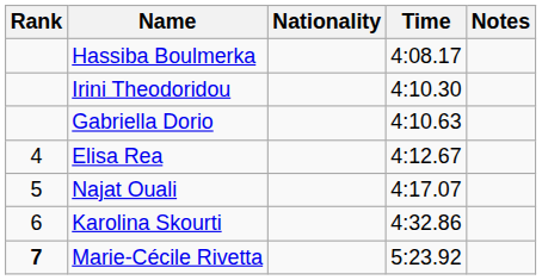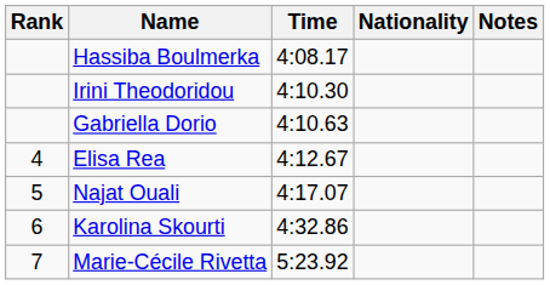 <table class="wikitable sortable" style="text-align:center">
 <tr>
 <th>Rank</th>
 <th>Name</th>
+<th>Time</th>
 <th>Nationality</th>
-<th>Time</th>
 <th>Notes</th>
 </tr>
 <tr>
 <td></td>
 <td align=left><a href='#'>Hassiba Boulmerka</a></td>
+<td>4:08.17</td>
 <td align=left></td>
-<td>4:08.17</td>
 <td></td>
 </tr>
 <tr>
 <td></td>
 <td align=left><a href='#'>Irini Theodoridou</a></td>
+<td>4:10.30</td>
 <td align=left></td>
-<td>4:10.30</td>
 <td></td>
 </tr>
 <tr>
 <td></td>
 <td align=left><a href='#'>Gabriella Dorio</a></td>
+<td>4:10.63</td>
 <td align=left></td>
-<td>4:10.63</td>
 <td></td>
 </tr>
 <tr>
 <td>4</td>
 <td align=left><a href='#'>Elisa Rea</a></td>
+<td>4:12.67</td>
 <td align=left></td>
-<td>4:12.67</td>
 <td></td>
 </tr>
 <tr>
 <td>5</td>
 <td align=left><a href='#'>Najat Ouali</a></td>
+<td>4:17.07</td>
 <td align=left></td>
-<td>4:17.07</td>
 <td></td>
 </tr>
 <tr>
 <td>6</td>
 <td align=left><a href='#'>Karolina Skourti</a></td>
+<td>4:32.86</td>
 <td align=left></td>
-<td>4:32.86</td>
 <td></td>
 </tr>
 <tr>
-<td><strong>7</strong></td>
+<td>7</td>
 <td align=left><a href='#'>Marie-Cécile Rivetta</a></td>
+<td>5:23.92</td>
 <td align=left></td>
-<td>5:23.92</td>
 <td></td>
 </tr>
 </table>
